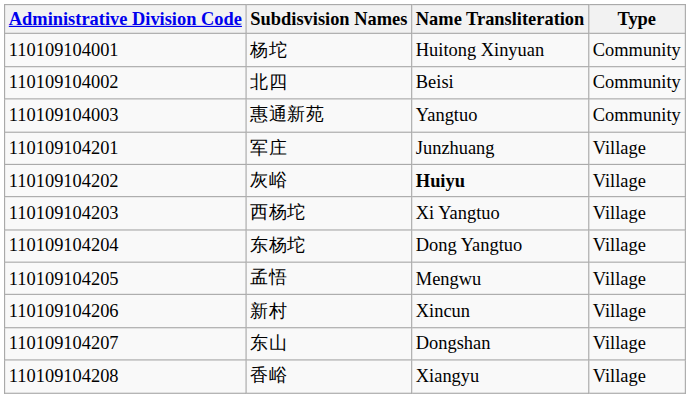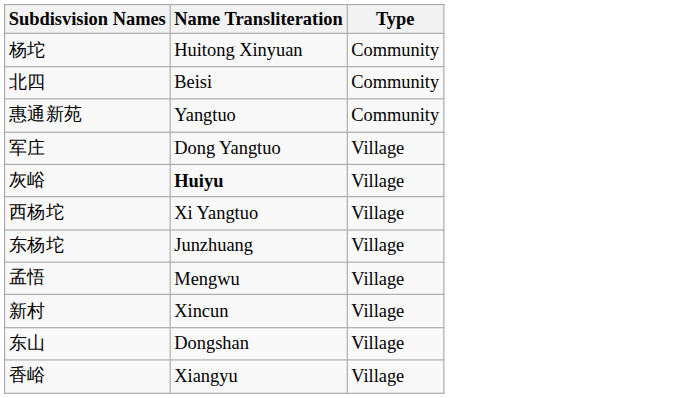 <table class="wikitable sortable">
 <tr>
-<th><a href='#'>Administrative Division Code</a></th>
 <th>Subdisvision Names</th>
 <th>Name Transliteration</th>
 <th>Type</th>
 </tr>
 <tr>
-<td>110109104001</td>
 <td>杨坨</td>
 <td>Huitong Xinyuan</td>
 <td>Community</td>
 </tr>
 <tr>
-<td>110109104002</td>
 <td>北四</td>
 <td>Beisi</td>
 <td>Community</td>
 </tr>
 <tr>
-<td>110109104003</td>
 <td>惠通新苑</td>
 <td>Yangtuo</td>
 <td>Community</td>
 </tr>
 <tr>
-<td>110109104201</td>
 <td>军庄</td>
-<td>Junzhuang</td>
+<td>Dong Yangtuo</td>
 <td>Village</td>
 </tr>
 <tr>
-<td>110109104202</td>
 <td>灰峪</td>
 <td><strong>Huiyu</strong></td>
 <td>Village</td>
 </tr>
 <tr>
-<td>110109104203</td>
 <td>西杨坨</td>
 <td>Xi Yangtuo</td>
 <td>Village</td>
 </tr>
 <tr>
-<td>110109104204</td>
 <td>东杨坨</td>
-<td>Dong Yangtuo</td>
+<td>Junzhuang</td>
 <td>Village</td>
 </tr>
 <tr>
-<td>110109104205</td>
 <td>孟悟</td>
 <td>Mengwu</td>
 <td>Village</td>
 </tr>
 <tr>
-<td>110109104206</td>
 <td>新村</td>
 <td>Xincun</td>
 <td>Village</td>
 </tr>
 <tr>
-<td>110109104207</td>
 <td>东山</td>
 <td>Dongshan</td>
 <td>Village</td>
 </tr>
 <tr>
-<td>110109104208</td>
 <td>香峪</td>
 <td>Xiangyu</td>
 <td>Village</td>
 </tr>
 </table>
